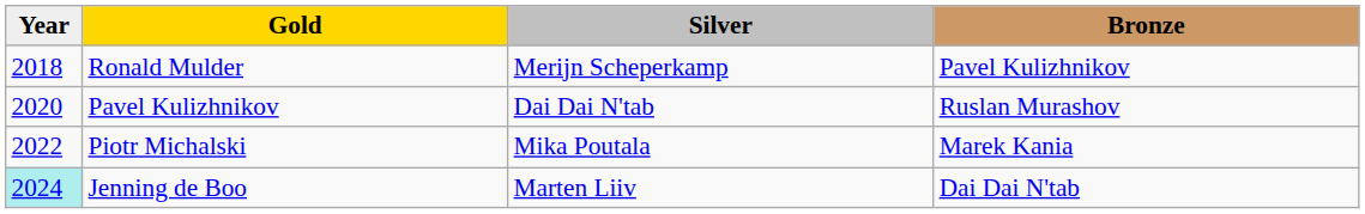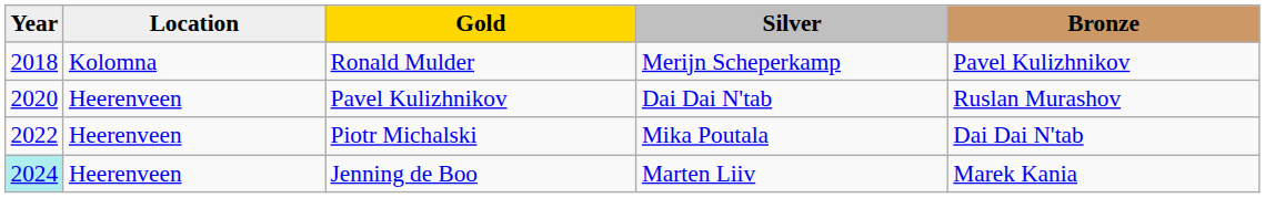 <table class="wikitable sortable" style="width:850px;">
 <tr>
 <th style="width:4%; background:#efefef;">Year</th>
+<th style="width:21%; background:#efefef;">Location</th>
 <th style="width:25%; background:gold">Gold</th>
 <th style="width:25%; background:silver">Silver</th>
 <th style="width:25%; background:#CC9966">Bronze</th>
 </tr>
 <tr>
 <td><a href='#'>2018</a></td>
+<td><a href='#'>Kolomna</a></td>
 <td> <a href='#'>Ronald Mulder</a></td>
 <td> <a href='#'>Merijn Scheperkamp</a></td>
 <td> <a href='#'>Pavel Kulizhnikov</a></td>
 </tr>
 <tr>
 <td><a href='#'>2020</a></td>
+<td><a href='#'>Heerenveen</a></td>
 <td> <a href='#'>Pavel Kulizhnikov</a></td>
 <td> <a href='#'>Dai Dai N'tab</a></td>
 <td> <a href='#'>Ruslan Murashov</a></td>
 </tr>
 <tr>
 <td><a href='#'>2022</a></td>
+<td><a href='#'>Heerenveen</a></td>
 <td> <a href='#'>Piotr Michalski</a></td>
 <td> <a href='#'>Mika Poutala</a></td>
-<td> <a href='#'>Marek Kania</a></td>
+<td> <a href='#'>Dai Dai N'tab</a></td>
 </tr>
 <tr>
 <td style="background: paleturquoise;"><a href='#'>2024</a></td>
+<td><a href='#'>Heerenveen</a></td>
 <td> <a href='#'>Jenning de Boo</a></td>
 <td> <a href='#'>Marten Liiv</a></td>
-<td> <a href='#'>Dai Dai N'tab</a></td>
+<td> <a href='#'>Marek Kania</a></td>
 </tr>
 </table>
